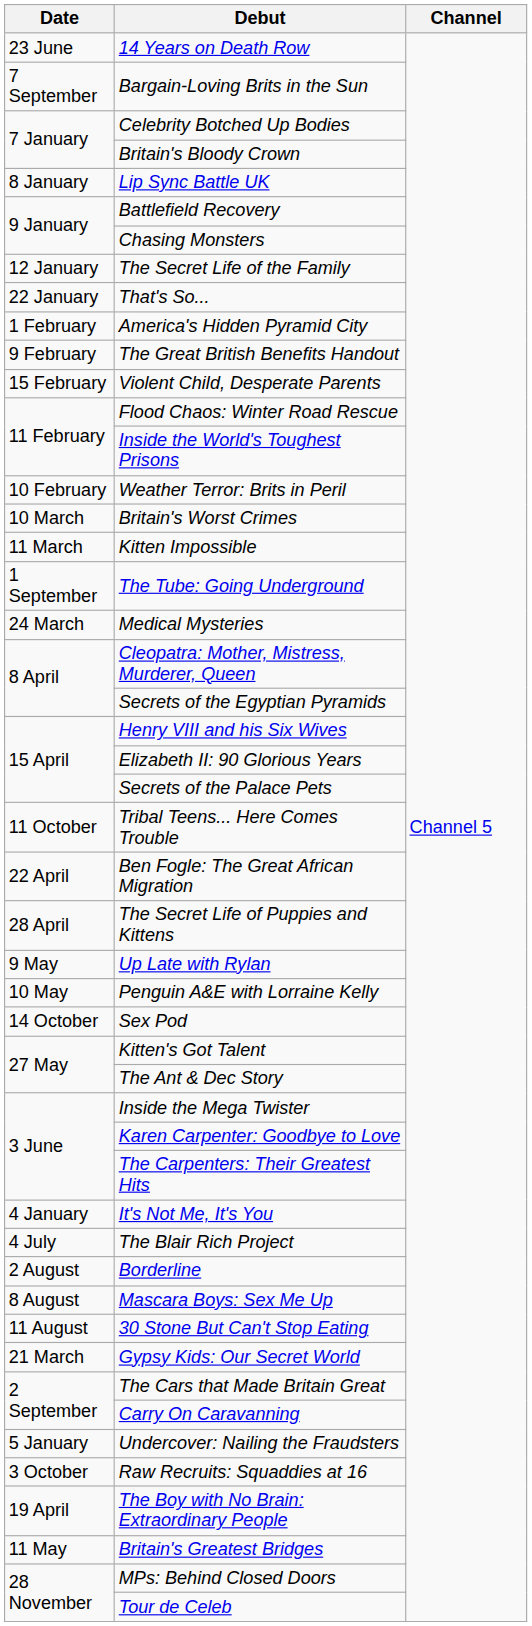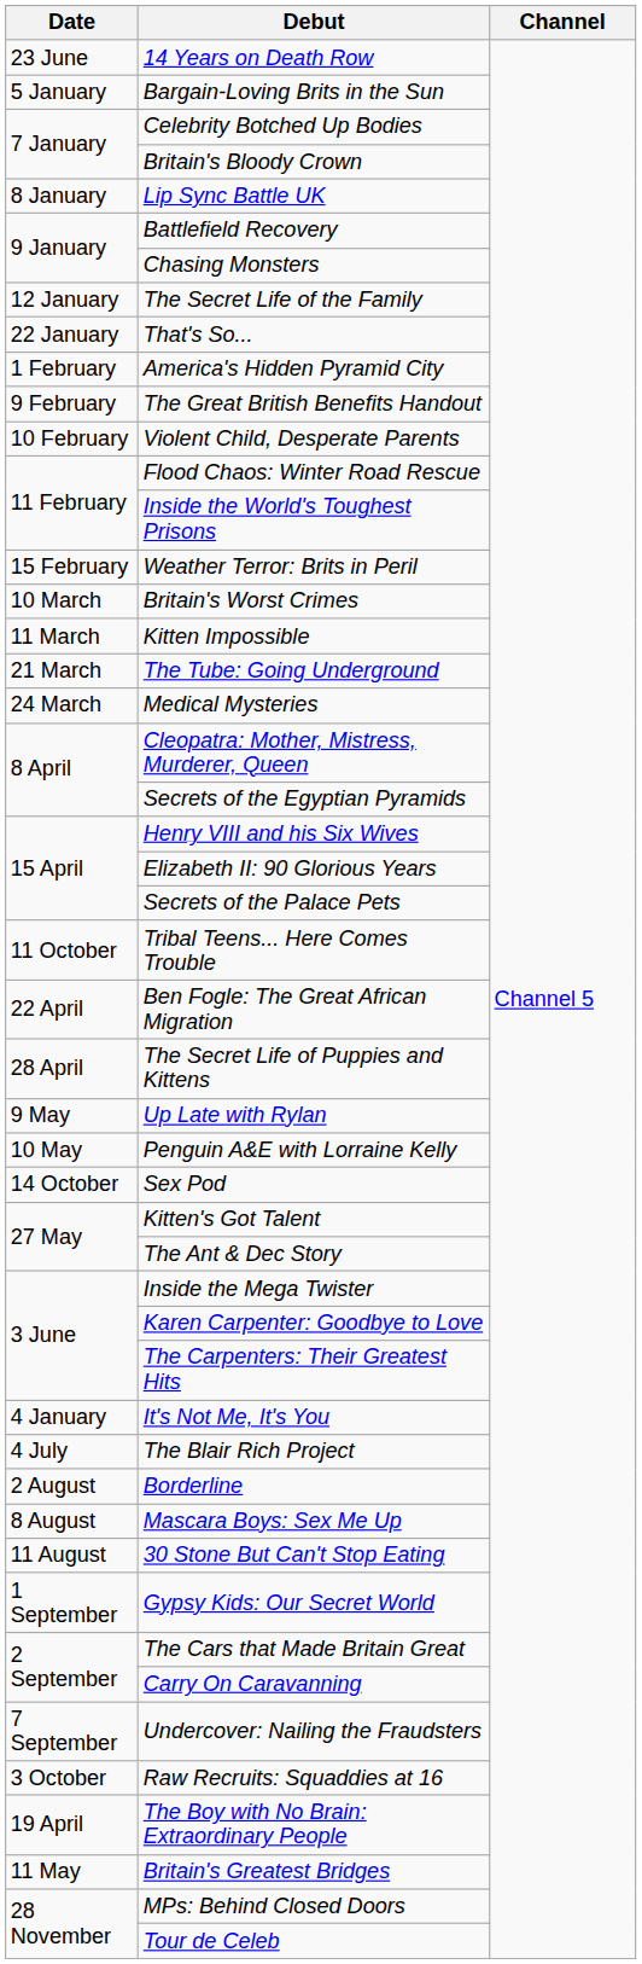 <table class="wikitable">
 <tr>
 <th width=90>Date</th>
 <th width=250>Debut</th>
 <th width=100>Channel</th>
 </tr>
 <tr>
 <td>23 June</td>
 <td><em><a href='#'>14 Years on Death Row</a></em></td>
 <td rowspan=49><a href='#'>Channel 5</a></td>
 </tr>
 <tr>
-<td>7 September</td>
+<td>5 January</td>
 <td><em>Bargain-Loving Brits in the Sun</em></td>
 </tr>
 <tr>
 <td rowspan=2>7 January</td>
 <td><em>Celebrity Botched Up Bodies</em></td>
 </tr>
 <tr>
 <td><em>Britain's Bloody Crown</em></td>
 </tr>
 <tr>
 <td>8 January</td>
 <td><em><a href='#'>Lip Sync Battle UK</a></em></td>
 </tr>
 <tr>
 <td rowspan=2>9 January</td>
 <td><em>Battlefield Recovery</em></td>
 </tr>
 <tr>
 <td><em>Chasing Monsters</em></td>
 </tr>
 <tr>
 <td>12 January</td>
 <td><em>The Secret Life of the Family</em></td>
 </tr>
 <tr>
 <td>22 January</td>
 <td><em>That's So...</em></td>
 </tr>
 <tr>
 <td>1 February</td>
 <td><em>America's Hidden Pyramid City</em></td>
 </tr>
 <tr>
 <td>9 February</td>
 <td><em>The Great British Benefits Handout</em></td>
 </tr>
 <tr>
-<td>15 February</td>
+<td>10 February</td>
 <td><em>Violent Child, Desperate Parents</em></td>
 </tr>
 <tr>
 <td rowspan=2>11 February</td>
 <td><em>Flood Chaos: Winter Road Rescue</em></td>
 </tr>
 <tr>
 <td><em><a href='#'>Inside the World's Toughest Prisons</a></em></td>
 </tr>
 <tr>
-<td>10 February</td>
+<td>15 February</td>
 <td><em>Weather Terror: Brits in Peril</em></td>
 </tr>
 <tr>
 <td>10 March</td>
 <td><em>Britain's Worst Crimes</em></td>
 </tr>
 <tr>
 <td>11 March</td>
 <td><em>Kitten Impossible</em></td>
 </tr>
 <tr>
-<td>1 September</td>
+<td>21 March</td>
 <td><em><a href='#'>The Tube: Going Underground</a></em></td>
 </tr>
 <tr>
 <td>24 March</td>
 <td><em>Medical Mysteries</em></td>
 </tr>
 <tr>
 <td rowspan=2>8 April</td>
 <td><em><a href='#'>Cleopatra: Mother, Mistress, Murderer, Queen</a></em></td>
 </tr>
 <tr>
 <td><em>Secrets of the Egyptian Pyramids</em></td>
 </tr>
 <tr>
 <td rowspan=3>15 April</td>
 <td><em><a href='#'>Henry VIII and his Six Wives</a></em></td>
 </tr>
 <tr>
 <td><em>Elizabeth II: 90 Glorious Years</em></td>
 </tr>
 <tr>
 <td><em>Secrets of the Palace Pets</em></td>
 </tr>
 <tr>
 <td>11 October</td>
 <td><em>Tribal Teens... Here Comes Trouble</em></td>
 </tr>
 <tr>
 <td>22 April</td>
 <td><em>Ben Fogle: The Great African Migration</em></td>
 </tr>
 <tr>
 <td>28 April</td>
 <td><em>The Secret Life of Puppies and Kittens</em></td>
 </tr>
 <tr>
 <td>9 May</td>
 <td><em><a href='#'>Up Late with Rylan</a></em></td>
 </tr>
 <tr>
 <td>10 May</td>
 <td><em>Penguin A&E with Lorraine Kelly</em></td>
 </tr>
 <tr>
 <td>14 October</td>
 <td><em>Sex Pod</em></td>
 </tr>
 <tr>
 <td rowspan=2>27 May</td>
 <td><em>Kitten's Got Talent</em></td>
 </tr>
 <tr>
 <td><em>The Ant & Dec Story</em></td>
 </tr>
 <tr>
 <td rowspan=3>3 June</td>
 <td><em>Inside the Mega Twister</em></td>
 </tr>
 <tr>
 <td><em><a href='#'>Karen Carpenter: Goodbye to Love</a></em></td>
 </tr>
 <tr>
 <td><em><a href='#'>The Carpenters: Their Greatest Hits</a></em></td>
 </tr>
 <tr>
 <td>4 January</td>
 <td><em><a href='#'>It's Not Me, It's You</a></em></td>
 </tr>
 <tr>
 <td>4 July</td>
 <td><em>The Blair Rich Project</em></td>
 </tr>
 <tr>
 <td>2 August</td>
 <td><em><a href='#'>Borderline</a></em></td>
 </tr>
 <tr>
 <td>8 August</td>
 <td><em><a href='#'>Mascara Boys: Sex Me Up</a></em></td>
 </tr>
 <tr>
 <td>11 August</td>
 <td><em><a href='#'>30 Stone But Can't Stop Eating</a></em></td>
 </tr>
 <tr>
-<td>21 March</td>
+<td>1 September</td>
 <td><em><a href='#'>Gypsy Kids: Our Secret World</a></em></td>
 </tr>
 <tr>
 <td rowspan=2>2 September</td>
 <td><em>The Cars that Made Britain Great</em></td>
 </tr>
 <tr>
 <td><em><a href='#'>Carry On Caravanning</a></em></td>
 </tr>
 <tr>
-<td>5 January</td>
+<td>7 September</td>
 <td><em>Undercover: Nailing the Fraudsters</em></td>
 </tr>
 <tr>
 <td>3 October</td>
 <td><em>Raw Recruits: Squaddies at 16</em></td>
 </tr>
 <tr>
 <td>19 April</td>
 <td><em><a href='#'>The Boy with No Brain: Extraordinary People</a></em></td>
 </tr>
 <tr>
 <td>11 May</td>
 <td><em><a href='#'>Britain's Greatest Bridges</a></em></td>
 </tr>
 <tr>
 <td rowspan=2>28 November</td>
 <td><em>MPs: Behind Closed Doors</em></td>
 </tr>
 <tr>
 <td><em><a href='#'>Tour de Celeb</a></em></td>
 </tr>
 </table>
